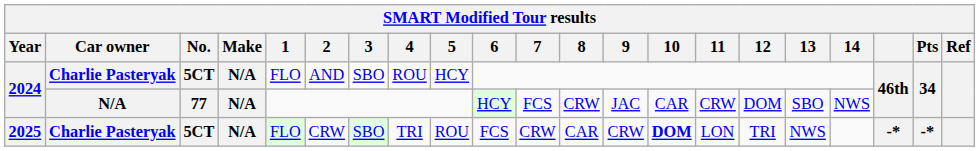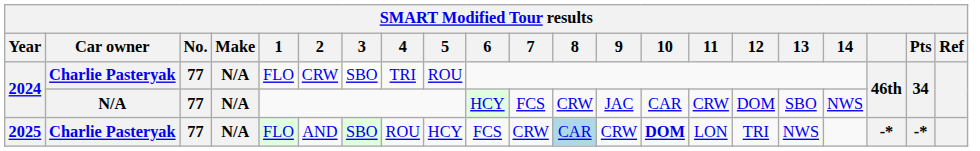 <table class="wikitable" style="text-align:center; font-size:75%">
 <tr>
 <th colspan=38><a href='#'>SMART Modified Tour</a> results</th>
 </tr>
 <tr>
 <th>Year</th>
 <th>Car owner</th>
 <th>No.</th>
 <th>Make</th>
 <th>1</th>
 <th>2</th>
 <th>3</th>
 <th>4</th>
 <th>5</th>
 <th>6</th>
 <th>7</th>
 <th>8</th>
 <th>9</th>
 <th>10</th>
 <th>11</th>
 <th>12</th>
 <th>13</th>
 <th>14</th>
 <th></th>
 <th>Pts</th>
 <th>Ref</th>
 </tr>
 <tr>
 <th rowspan=2><a href='#'>2024</a></th>
 <th><a href='#'>Charlie Pasteryak</a></th>
-<th>5CT</th>
+<th>77</th>
 <th>N/A</th>
 <td><a href='#'>FLO</a></td>
-<td><a href='#'>AND</a></td>
+<td><a href='#'>CRW</a></td>
 <td style="background:#FFFFFF;"><a href='#'>SBO</a><br></td>
+<td><a href='#'>TRI</a></td>
 <td><a href='#'>ROU</a></td>
-<td><a href='#'>HCY</a></td>
 <td colspan=9></td>
 <th rowspan=2>46th</th>
 <th rowspan=2>34</th>
 <th rowspan=2></th>
 </tr>
 <tr>
 <th>N/A</th>
 <th>77</th>
 <th>N/A</th>
 <td colspan=5></td>
 <td style="background:#DFFFDF;"><a href='#'>HCY</a><br></td>
 <td><a href='#'>FCS</a></td>
 <td><a href='#'>CRW</a></td>
 <td><a href='#'>JAC</a></td>
 <td><a href='#'>CAR</a></td>
 <td><a href='#'>CRW</a></td>
 <td><a href='#'>DOM</a></td>
 <td><a href='#'>SBO</a></td>
 <td><a href='#'>NWS</a></td>
 </tr>
 <tr>
 <th><a href='#'>2025</a></th>
 <th><a href='#'>Charlie Pasteryak</a></th>
-<th>5CT</th>
+<th>77</th>
 <th>N/A</th>
 <td style="background:#DFFFDF;"><a href='#'>FLO</a><br></td>
-<td><a href='#'>CRW</a></td>
+<td><a href='#'>AND</a></td>
 <td style="background:#DFFFDF;"><a href='#'>SBO</a><br></td>
-<td><a href='#'>TRI</a></td>
 <td><a href='#'>ROU</a></td>
+<td><a href='#'>HCY</a></td>
 <td><a href='#'>FCS</a></td>
 <td><a href='#'>CRW</a></td>
-<td><a href='#'>CAR</a></td>
+<td style="background: lightblue;"><a href='#'>CAR</a></td>
 <td><a href='#'>CRW</a></td>
 <td><strong><a href='#'>DOM</a></strong></td>
 <td><a href='#'>LON</a></td>
 <td><a href='#'>TRI</a></td>
 <td><a href='#'>NWS</a></td>
 <td></td>
 <th>-*</th>
 <th>-*</th>
 <th></th>
 </tr>
 </table>
